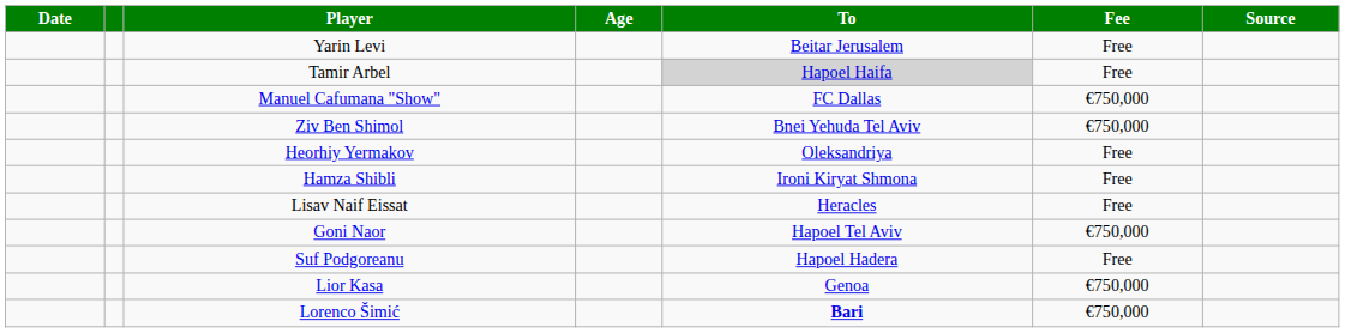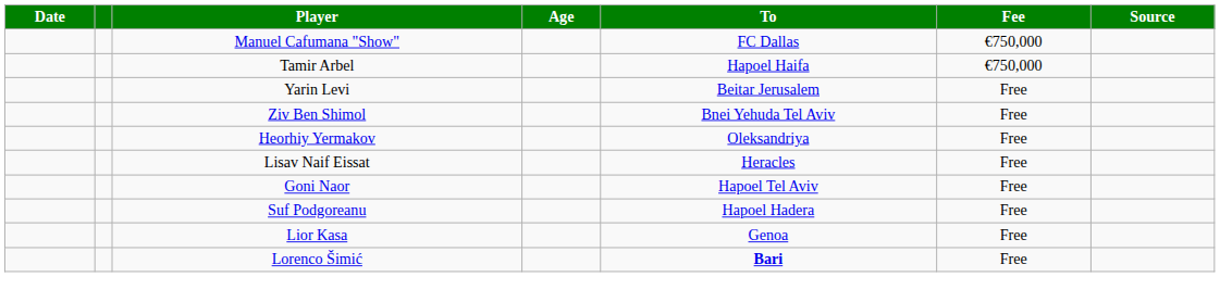 <table class="wikitable sortable" style="text-align:center; width:100%;">
 <tr>
 <th scope="col" style="background:#008000; color:white;">Date</th>
 <th scope="col" style="background:#008000; color:white;"></th>
 <th scope="col" style="background:#008000; color:white;">Player</th>
 <th scope="col" style="background:#008000; color:white;">Age</th>
 <th scope="col" style="background:#008000; color:white;">To</th>
 <th scope="col" style="background:#008000; color:white;" data-sort-type="currency">Fee</th>
 <th scope="col" style="background:#008000; color:white;" class="unsortable">Source</th>
 </tr>
 <tr>
 <td></td>
 <td></td>
+<td> <a href='#'>Manuel Cafumana "Show"</a></td>
+<td></td>
+<td> <a href='#'>FC Dallas</a></td>
+<td>€750,000</td>
+<td></td>
+</tr>
+<tr>
+<td></td>
+<td></td>
+<td> Tamir Arbel</td>
+<td></td>
+<td> <a href='#'>Hapoel Haifa</a></td>
+<td>€750,000</td>
+<td></td>
+</tr>
+<tr>
+<td></td>
+<td></td>
 <td> Yarin Levi</td>
 <td></td>
 <td> <a href='#'>Beitar Jerusalem</a></td>
 <td>Free</td>
 <td></td>
 </tr>
 <tr>
 <td></td>
 <td></td>
-<td> Tamir Arbel</td>
-<td></td>
-<td style="background: lightgrey;"> <a href='#'>Hapoel Haifa</a></td>
-<td>Free</td>
-<td></td>
-</tr>
-<tr>
-<td></td>
-<td></td>
-<td> <a href='#'>Manuel Cafumana "Show"</a></td>
-<td></td>
-<td> <a href='#'>FC Dallas</a></td>
-<td>€750,000</td>
-<td></td>
-</tr>
-<tr>
-<td></td>
-<td></td>
 <td> <a href='#'>Ziv Ben Shimol</a></td>
 <td></td>
 <td> <a href='#'>Bnei Yehuda Tel Aviv</a></td>
-<td>€750,000</td>
+<td>Free</td>
 <td></td>
 </tr>
 <tr>
 <td></td>
 <td></td>
 <td> <a href='#'>Heorhiy Yermakov</a></td>
 <td></td>
 <td> <a href='#'>Oleksandriya</a></td>
-<td>Free</td>
-<td></td>
-</tr>
-<tr>
-<td></td>
-<td></td>
-<td> <a href='#'>Hamza Shibli</a></td>
-<td></td>
-<td> <a href='#'>Ironi Kiryat Shmona</a></td>
 <td>Free</td>
 <td></td>
 </tr>
 <tr>
 <td></td>
 <td></td>
 <td> Lisav Naif Eissat</td>
 <td></td>
 <td> <a href='#'>Heracles</a></td>
 <td>Free</td>
 <td></td>
 </tr>
 <tr>
 <td></td>
 <td></td>
 <td> <a href='#'>Goni Naor</a></td>
 <td></td>
 <td> <a href='#'>Hapoel Tel Aviv</a></td>
-<td>€750,000</td>
+<td>Free</td>
 <td></td>
 </tr>
 <tr>
 <td></td>
 <td></td>
 <td> <a href='#'>Suf Podgoreanu</a></td>
 <td></td>
 <td> <a href='#'>Hapoel Hadera</a></td>
 <td>Free</td>
 <td></td>
 </tr>
 <tr>
 <td></td>
 <td></td>
 <td> <a href='#'>Lior Kasa</a></td>
 <td></td>
 <td> <a href='#'>Genoa</a></td>
-<td>€750,000</td>
+<td>Free</td>
 <td></td>
 </tr>
 <tr>
 <td></td>
 <td></td>
 <td> <a href='#'>Lorenco Šimić</a></td>
 <td></td>
 <td><strong> <a href='#'>Bari</a></strong></td>
-<td>€750,000</td>
+<td>Free</td>
 <td></td>
 </tr>
 </table>
